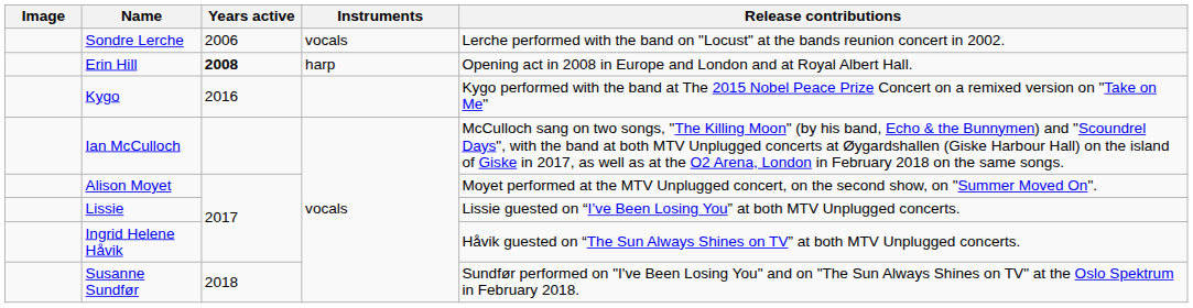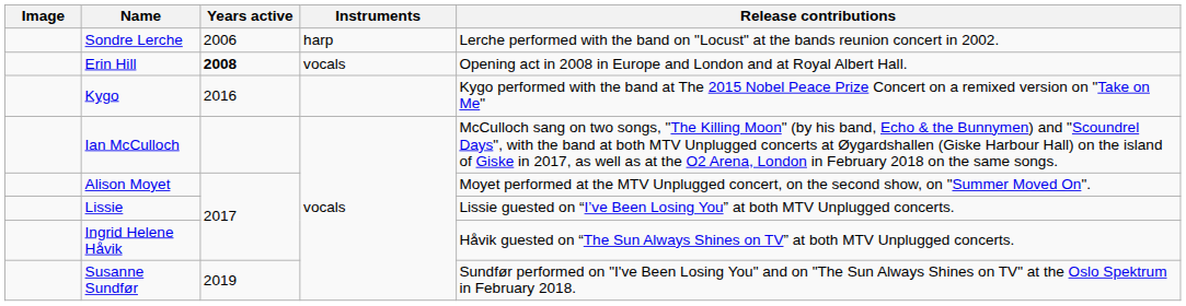 <table class="wikitable" width="100%">
 <tr>
 <th width="75">Image</th>
 <th width="120">Name</th>
 <th width="100">Years active</th>
 <th width="160">Instruments</th>
 <th>Release contributions</th>
 </tr>
 <tr>
 <td></td>
 <td><a href='#'>Sondre Lerche</a></td>
 <td>2006</td>
-<td>vocals</td>
+<td>harp</td>
 <td>Lerche performed with the band on "Locust" at the bands reunion concert in 2002.</td>
 </tr>
 <tr>
 <td></td>
 <td><a href='#'>Erin Hill</a></td>
 <td><strong>2008</strong></td>
-<td>harp</td>
+<td>vocals</td>
 <td>Opening act in 2008 in Europe and London and at Royal Albert Hall.</td>
 </tr>
 <tr>
 <td></td>
 <td><a href='#'>Kygo</a></td>
 <td>2016</td>
 <td></td>
 <td>Kygo performed with the band at The <a href='#'>2015 Nobel Peace Prize</a> Concert on a remixed version on "<a href='#'>Take on Me</a>"</td>
 </tr>
 <tr>
 <td></td>
 <td><a href='#'>Ian McCulloch</a></td>
 <td></td>
 <td rowspan="5">vocals</td>
 <td>McCulloch sang on two songs, "<a href='#'>The Killing Moon</a>" (by his band, <a href='#'>Echo & the Bunnymen</a>) and "<a href='#'>Scoundrel Days</a>", with the band at both MTV Unplugged concerts at Øygardshallen (Giske Harbour Hall) on the island of <a href='#'>Giske</a> in 2017, as well as at the <a href='#'>O2 Arena, London</a> in February 2018 on the same songs.</td>
 </tr>
 <tr>
 <td></td>
 <td><a href='#'>Alison Moyet</a></td>
 <td rowspan="3">2017</td>
 <td>Moyet performed at the MTV Unplugged concert, on the second show, on "<a href='#'>Summer Moved On</a>".</td>
 </tr>
 <tr>
 <td></td>
 <td><a href='#'>Lissie</a></td>
 <td>Lissie guested on “<a href='#'>I’ve Been Losing You</a>” at both MTV Unplugged concerts.</td>
 </tr>
 <tr>
 <td></td>
 <td><a href='#'>Ingrid Helene Håvik</a></td>
 <td>Håvik guested on “<a href='#'>The Sun Always Shines on TV</a>” at both MTV Unplugged concerts.</td>
 </tr>
 <tr>
 <td></td>
 <td><a href='#'>Susanne Sundfør</a></td>
-<td>2018</td>
+<td>2019</td>
 <td>Sundfør performed on "I've Been Losing You" and on "The Sun Always Shines on TV" at the <a href='#'>Oslo Spektrum</a> in February 2018.</td>
 </tr>
 </table>
